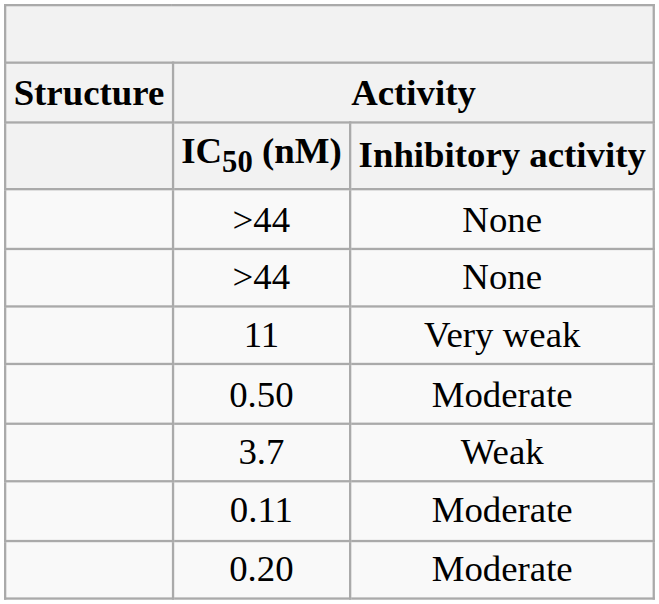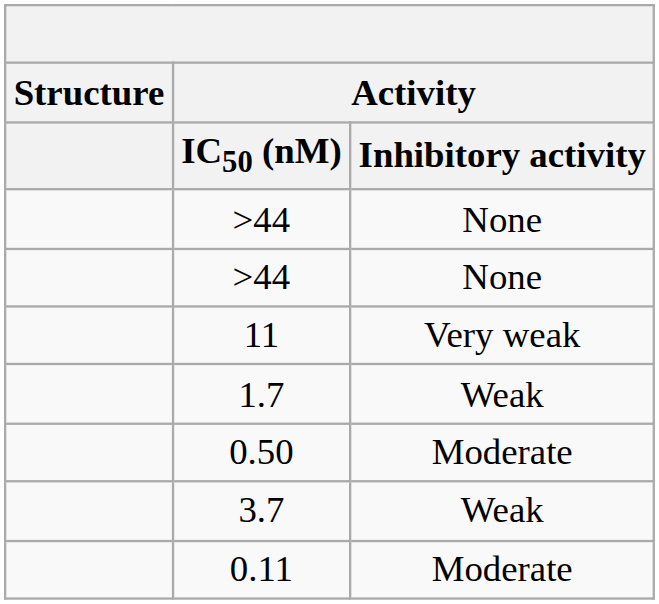 <table class="wikitable">
 <tr>
 <th colspan="3" style="text-align: center;"><br></th>
 </tr>
 <tr>
 <th style="text-align: center;">Structure</th>
 <th colspan="2" style="text-align: center;">Activity</th>
 </tr>
 <tr>
 <th style="text-align: center;"></th>
 <th style="text-align: center;">IC<sub>50</sub> (nM)</th>
 <th style="text-align: center;">Inhibitory activity</th>
 </tr>
 <tr>
 <td style="text-align: center;"><br></td>
 <td style="text-align: center;">>44</td>
 <td style="text-align: center;">None</td>
 </tr>
 <tr>
 <td style="text-align: center;"><br></td>
 <td style="text-align: center;">>44</td>
 <td style="text-align: center;">None</td>
 </tr>
 <tr>
 <td style="text-align: center;"><br></td>
 <td style="text-align: center;">11</td>
 <td style="text-align: center;">Very weak</td>
 </tr>
 <tr>
 <td style="text-align: center;"><br></td>
+<td style="text-align: center;">1.7</td>
+<td style="text-align: center;">Weak</td>
+</tr>
+<tr>
+<td style="text-align: center;"><br></td>
 <td style="text-align: center;">0.50</td>
 <td style="text-align: center;">Moderate</td>
 </tr>
 <tr>
 <td style="text-align: center;"><br></td>
 <td style="text-align: center;">3.7</td>
 <td style="text-align: center;">Weak</td>
 </tr>
 <tr>
 <td style="text-align: center;"><br></td>
 <td style="text-align: center;">0.11</td>
 <td style="text-align: center;">Moderate</td>
 </tr>
-<tr>
-<td style="text-align: center;"><br></td>
-<td style="text-align: center;">0.20</td>
-<td style="text-align: center;">Moderate</td>
-</tr>
 </table>
